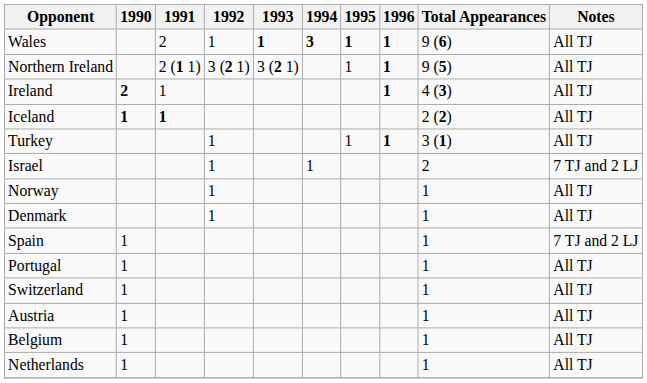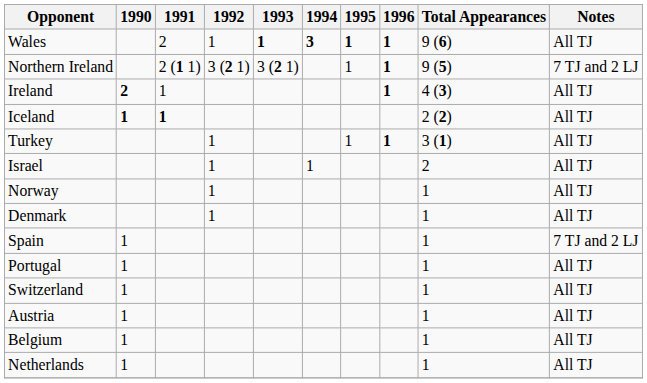 <table class="wikitable sortable">
 <tr>
 <th>Opponent</th>
 <th>1990</th>
 <th>1991</th>
 <th>1992</th>
 <th>1993</th>
 <th>1994</th>
 <th>1995</th>
 <th>1996</th>
 <th>Total Appearances</th>
 <th>Notes</th>
 </tr>
 <tr>
 <td>Wales</td>
 <td></td>
 <td>2</td>
 <td>1</td>
 <td><strong>1</strong></td>
 <td><strong>3</strong></td>
 <td><strong>1</strong></td>
 <td><strong>1</strong></td>
 <td>9 (<strong>6</strong>)</td>
 <td>All TJ</td>
 </tr>
 <tr>
 <td>Northern Ireland</td>
 <td></td>
 <td>2 (<strong>1</strong> 1)</td>
 <td>3 (<strong>2</strong> 1)</td>
 <td>3 (<strong>2</strong> 1)</td>
 <td></td>
 <td>1</td>
 <td><strong>1</strong></td>
 <td>9 (<strong>5</strong>)</td>
-<td>All TJ</td>
+<td>7 TJ and 2 LJ</td>
 </tr>
 <tr>
 <td>Ireland</td>
 <td><strong>2</strong></td>
 <td>1</td>
 <td></td>
 <td></td>
 <td></td>
 <td></td>
 <td><strong>1</strong></td>
 <td>4 (<strong>3</strong>)</td>
 <td>All TJ</td>
 </tr>
 <tr>
 <td>Iceland</td>
 <td><strong>1</strong></td>
 <td><strong>1</strong></td>
 <td></td>
 <td></td>
 <td></td>
 <td></td>
 <td></td>
 <td>2 (<strong>2</strong>)</td>
 <td>All TJ</td>
 </tr>
 <tr>
 <td>Turkey</td>
 <td></td>
 <td></td>
 <td>1</td>
 <td></td>
 <td></td>
 <td>1</td>
 <td><strong>1</strong></td>
 <td>3 (<strong>1</strong>)</td>
 <td>All TJ</td>
 </tr>
 <tr>
 <td>Israel</td>
 <td></td>
 <td></td>
 <td>1</td>
 <td></td>
 <td>1</td>
 <td></td>
 <td></td>
 <td>2</td>
-<td>7 TJ and 2 LJ</td>
+<td>All TJ</td>
 </tr>
 <tr>
 <td>Norway</td>
 <td></td>
 <td></td>
 <td>1</td>
 <td></td>
 <td></td>
 <td></td>
 <td></td>
 <td>1</td>
 <td>All TJ</td>
 </tr>
 <tr>
 <td>Denmark</td>
 <td></td>
 <td></td>
 <td>1</td>
 <td></td>
 <td></td>
 <td></td>
 <td></td>
 <td>1</td>
 <td>All TJ</td>
 </tr>
 <tr>
 <td>Spain</td>
 <td>1</td>
 <td></td>
 <td></td>
 <td></td>
 <td></td>
 <td></td>
 <td></td>
 <td>1</td>
 <td>7 TJ and 2 LJ</td>
 </tr>
 <tr>
 <td>Portugal</td>
 <td>1</td>
 <td></td>
 <td></td>
 <td></td>
 <td></td>
 <td></td>
 <td></td>
 <td>1</td>
 <td>All TJ</td>
 </tr>
 <tr>
 <td>Switzerland</td>
 <td>1</td>
 <td></td>
 <td></td>
 <td></td>
 <td></td>
 <td></td>
 <td></td>
 <td>1</td>
 <td>All TJ</td>
 </tr>
 <tr>
 <td>Austria</td>
 <td>1</td>
 <td></td>
 <td></td>
 <td></td>
 <td></td>
 <td></td>
 <td></td>
 <td>1</td>
 <td>All TJ</td>
 </tr>
 <tr>
 <td>Belgium</td>
 <td>1</td>
 <td></td>
 <td></td>
 <td></td>
 <td></td>
 <td></td>
 <td></td>
 <td>1</td>
 <td>All TJ</td>
 </tr>
 <tr>
 <td>Netherlands</td>
 <td>1</td>
 <td></td>
 <td></td>
 <td></td>
 <td></td>
 <td></td>
 <td></td>
 <td>1</td>
 <td>All TJ</td>
 </tr>
 <tr>
 </tr>
 </table>
